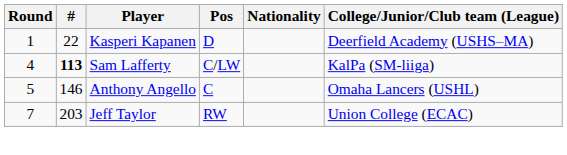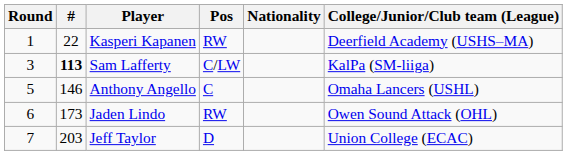 <table class="wikitable">
 <tr>
 <th>Round</th>
 <th>#</th>
 <th>Player</th>
 <th>Pos</th>
 <th>Nationality</th>
 <th>College/Junior/Club team (League)</th>
 </tr>
 <tr>
 <td align=center>1</td>
 <td align=center>22</td>
 <td><a href='#'>Kasperi Kapanen</a></td>
-<td><a href='#'>D</a></td>
+<td><a href='#'>RW</a></td>
 <td></td>
 <td><a href='#'>Deerfield Academy</a> (<a href='#'>USHS–MA</a>)</td>
 </tr>
 <tr>
-<td align=center>4</td>
+<td align=center>3</td>
 <td align=center><strong>113</strong></td>
 <td><a href='#'>Sam Lafferty</a></td>
 <td><a href='#'>C</a>/<a href='#'>LW</a></td>
 <td></td>
 <td><a href='#'>KalPa</a> (<a href='#'>SM-liiga</a>)</td>
 </tr>
 <tr>
 <td align=center>5</td>
 <td align=center>146</td>
 <td><a href='#'>Anthony Angello</a></td>
 <td><a href='#'>C</a></td>
 <td></td>
 <td><a href='#'>Omaha Lancers</a> (<a href='#'>USHL</a>)</td>
 </tr>
 <tr>
+<td align=center>6</td>
+<td align=center>173</td>
+<td><a href='#'>Jaden Lindo</a></td>
+<td><a href='#'>RW</a></td>
+<td></td>
+<td><a href='#'>Owen Sound Attack</a> (<a href='#'>OHL</a>)</td>
+</tr>
+<tr>
 <td align=center>7</td>
 <td align=center>203</td>
 <td><a href='#'>Jeff Taylor</a></td>
-<td><a href='#'>RW</a></td>
+<td><a href='#'>D</a></td>
 <td></td>
 <td><a href='#'>Union College</a> (<a href='#'>ECAC</a>)</td>
 </tr>
 </table>
